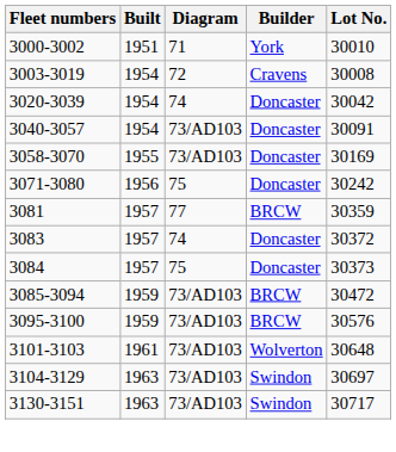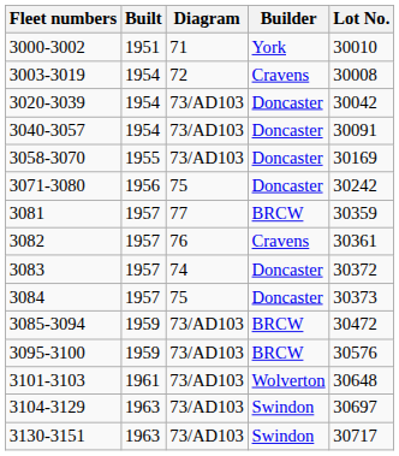 <table class="wikitable">
 <tr>
 <th>Fleet numbers</th>
 <th>Built</th>
 <th>Diagram</th>
 <th>Builder</th>
 <th>Lot No.</th>
 </tr>
 <tr>
 <td>3000-3002</td>
 <td>1951</td>
 <td>71</td>
 <td><a href='#'>York</a></td>
 <td>30010</td>
 </tr>
 <tr>
 <td>3003-3019</td>
 <td>1954</td>
 <td>72</td>
 <td><a href='#'>Cravens</a></td>
 <td>30008</td>
 </tr>
 <tr>
 <td>3020-3039</td>
 <td>1954</td>
-<td>74</td>
+<td>73/AD103</td>
 <td><a href='#'>Doncaster</a></td>
 <td>30042</td>
 </tr>
 <tr>
 <td>3040-3057</td>
 <td>1954</td>
 <td>73/AD103</td>
 <td><a href='#'>Doncaster</a></td>
 <td>30091</td>
 </tr>
 <tr>
 <td>3058-3070</td>
 <td>1955</td>
 <td>73/AD103</td>
 <td><a href='#'>Doncaster</a></td>
 <td>30169</td>
 </tr>
 <tr>
 <td>3071-3080</td>
 <td>1956</td>
 <td>75</td>
 <td><a href='#'>Doncaster</a></td>
 <td>30242</td>
 </tr>
 <tr>
 <td>3081</td>
 <td>1957</td>
 <td>77</td>
 <td><a href='#'>BRCW</a></td>
 <td>30359</td>
+</tr>
+<tr>
+<td>3082</td>
+<td>1957</td>
+<td>76</td>
+<td><a href='#'>Cravens</a></td>
+<td>30361</td>
 </tr>
 <tr>
 <td>3083</td>
 <td>1957</td>
 <td>74</td>
 <td><a href='#'>Doncaster</a></td>
 <td>30372</td>
 </tr>
 <tr>
 <td>3084</td>
 <td>1957</td>
 <td>75</td>
 <td><a href='#'>Doncaster</a></td>
 <td>30373</td>
 </tr>
 <tr>
 <td>3085-3094</td>
 <td>1959</td>
 <td>73/AD103</td>
 <td><a href='#'>BRCW</a></td>
 <td>30472</td>
 </tr>
 <tr>
 <td>3095-3100</td>
 <td>1959</td>
 <td>73/AD103</td>
 <td><a href='#'>BRCW</a></td>
 <td>30576</td>
 </tr>
 <tr>
 <td>3101-3103</td>
 <td>1961</td>
 <td>73/AD103</td>
 <td><a href='#'>Wolverton</a></td>
 <td>30648</td>
 </tr>
 <tr>
 <td>3104-3129</td>
 <td>1963</td>
 <td>73/AD103</td>
 <td><a href='#'>Swindon</a></td>
 <td>30697</td>
 </tr>
 <tr>
 <td>3130-3151</td>
 <td>1963</td>
 <td>73/AD103</td>
 <td><a href='#'>Swindon</a></td>
 <td>30717</td>
 </tr>
 </table>
